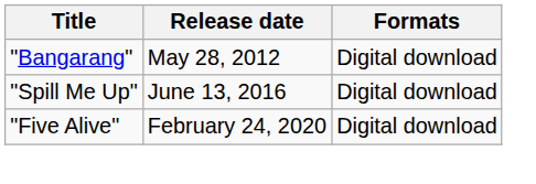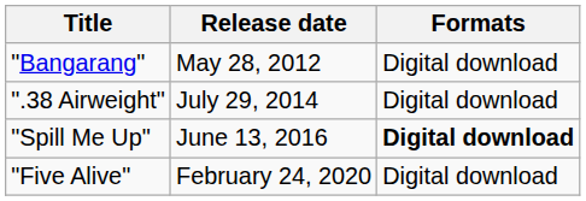 <table class="wikitable">
 <tr>
 <th>Title</th>
 <th>Release date</th>
 <th>Formats</th>
 </tr>
 <tr>
 <td>"<a href='#'>Bangarang</a>"</td>
 <td>May 28, 2012</td>
 <td>Digital download</td>
 </tr>
 <tr>
+<td>".38 Airweight"</td>
+<td>July 29, 2014</td>
+<td>Digital download</td>
+</tr>
+<tr>
 <td>"Spill Me Up"</td>
 <td>June 13, 2016</td>
-<td>Digital download</td>
+<td><strong>Digital download</strong></td>
 </tr>
 <tr>
 <td>"Five Alive"</td>
 <td>February 24, 2020</td>
 <td>Digital download</td>
 </tr>
 </table>
